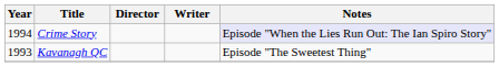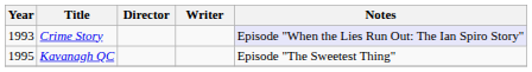 <table class="wikitable">
 <tr>
 <th>Year</th>
 <th>Title</th>
 <th width="65">Director</th>
 <th width="65">Writer</th>
 <th>Notes</th>
 </tr>
 <tr>
-<td>1994</td>
+<td>1993</td>
 <td><em><a href='#'>Crime Story</a></em></td>
 <td></td>
 <td></td>
 <td style="background: lavender;">Episode "When the Lies Run Out: The Ian Spiro Story"</td>
 </tr>
 <tr>
-<td>1993</td>
+<td>1995</td>
 <td><em><a href='#'>Kavanagh QC</a></em></td>
 <td></td>
 <td></td>
 <td>Episode "The Sweetest Thing"</td>
 </tr>
 <tr>
 </tr>
 </table>
